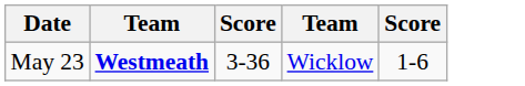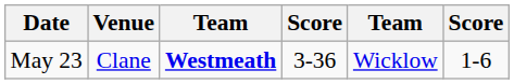 <table class="wikitable">
 <tr>
 <th>Date</th>
+<th>Venue</th>
 <th>Team</th>
 <th>Score</th>
 <th>Team</th>
 <th>Score</th>
 </tr>
 <tr align="center">
 <td>May 23</td>
+<td><a href='#'>Clane</a></td>
 <td><strong><a href='#'>Westmeath</a></strong></td>
 <td>3-36</td>
 <td><a href='#'>Wicklow</a></td>
 <td>1-6</td>
 </tr>
 </table>
